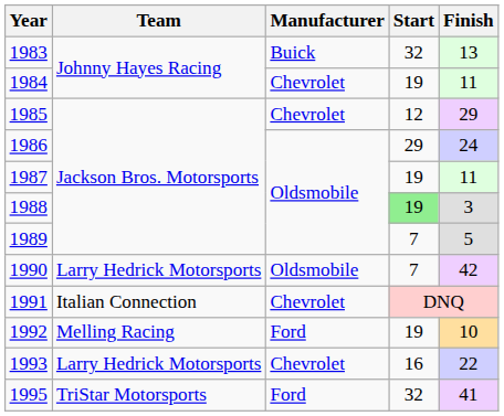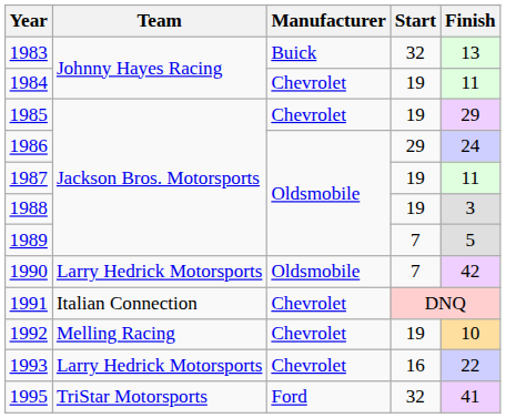 <table class="wikitable" style="font-size: 90%;">
 <tr>
 <th>Year</th>
 <th>Team</th>
 <th>Manufacturer</th>
 <th>Start</th>
 <th>Finish</th>
 </tr>
 <tr>
 <td><a href='#'>1983</a></td>
 <td rowspan=2><a href='#'>Johnny Hayes Racing</a></td>
 <td><a href='#'>Buick</a></td>
 <td align=center>32</td>
 <td align=center style="background:#DFFFDF;">13</td>
 </tr>
 <tr>
 <td><a href='#'>1984</a></td>
 <td><a href='#'>Chevrolet</a></td>
 <td align=center>19</td>
 <td align=center style="background:#DFFFDF;">11</td>
 </tr>
 <tr>
 <td><a href='#'>1985</a></td>
 <td rowspan=5><a href='#'>Jackson Bros. Motorsports</a></td>
 <td><a href='#'>Chevrolet</a></td>
-<td align=center>12</td>
+<td align=center>19</td>
 <td align=center style="background:#EFCFFF;">29</td>
 </tr>
 <tr>
 <td><a href='#'>1986</a></td>
 <td rowspan=4><a href='#'>Oldsmobile</a></td>
 <td align=center>29</td>
 <td align=center style="background:#CFCFFF;">24</td>
 </tr>
 <tr>
 <td><a href='#'>1987</a></td>
 <td align=center>19</td>
 <td align=center style="background:#DFFFDF;">11</td>
 </tr>
 <tr>
 <td><a href='#'>1988</a></td>
-<td align=center style="background: lightgreen;">19</td>
+<td align=center>19</td>
 <td align=center style="background:#DFDFDF;">3</td>
 </tr>
 <tr>
 <td><a href='#'>1989</a></td>
 <td align=center>7</td>
 <td align=center style="background:#DFDFDF;">5</td>
 </tr>
 <tr>
 <td><a href='#'>1990</a></td>
 <td><a href='#'>Larry Hedrick Motorsports</a></td>
 <td><a href='#'>Oldsmobile</a></td>
 <td align=center>7</td>
 <td align=center style="background:#EFCFFF;">42</td>
 </tr>
 <tr>
 <td><a href='#'>1991</a></td>
 <td>Italian Connection</td>
 <td><a href='#'>Chevrolet</a></td>
 <td align=center colspan=2 style="background:#FFCFCF;">DNQ</td>
 </tr>
 <tr>
 <td><a href='#'>1992</a></td>
 <td><a href='#'>Melling Racing</a></td>
-<td><a href='#'>Ford</a></td>
+<td><a href='#'>Chevrolet</a></td>
 <td align=center>19</td>
 <td align=center style="background:#FFDF9F;">10</td>
 </tr>
 <tr>
 <td><a href='#'>1993</a></td>
 <td><a href='#'>Larry Hedrick Motorsports</a></td>
 <td><a href='#'>Chevrolet</a></td>
 <td align=center>16</td>
 <td align=center style="background:#CFCFFF;">22</td>
 </tr>
 <tr>
 <td><a href='#'>1995</a></td>
 <td><a href='#'>TriStar Motorsports</a></td>
 <td><a href='#'>Ford</a></td>
 <td align=center>32</td>
 <td align=center style="background:#EFCFFF;">41</td>
 </tr>
 </table>
